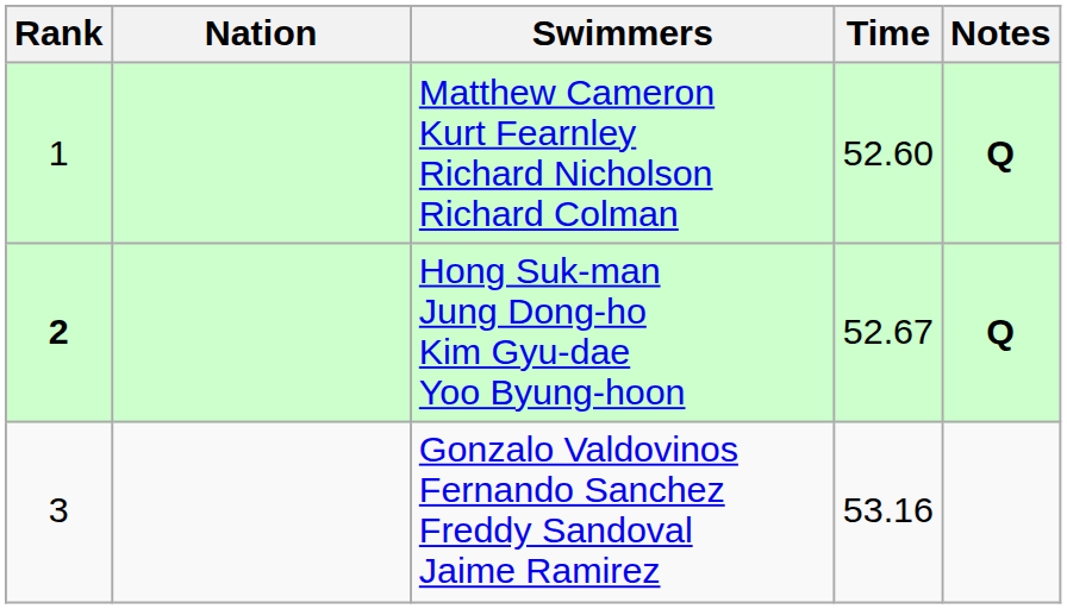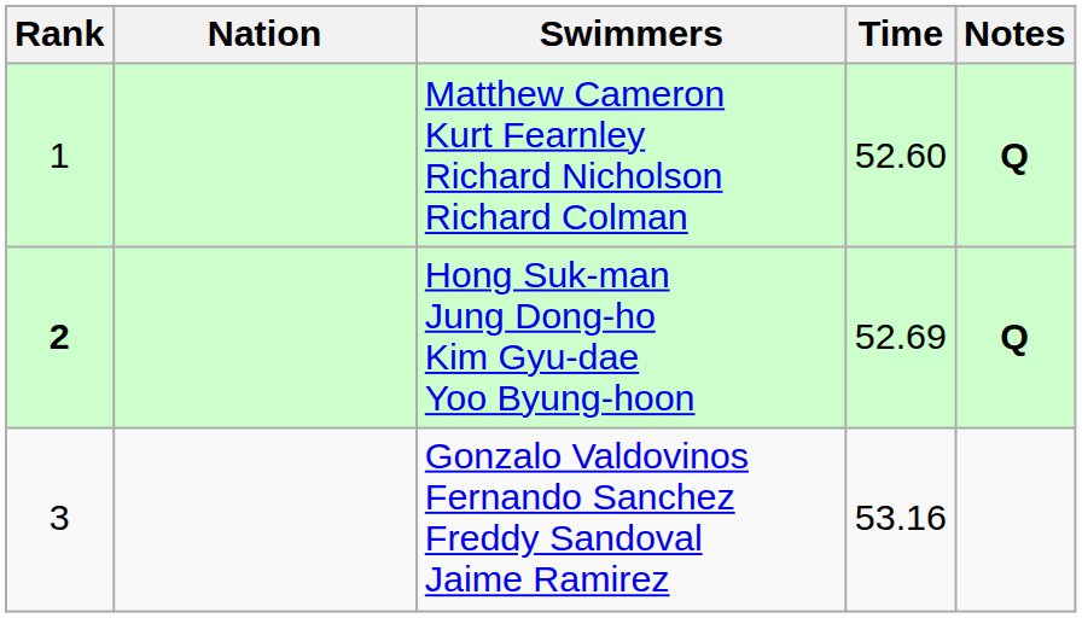 <table class="wikitable sortable" style="text-align:center">
 <tr>
 <th>Rank</th>
 <th style="width:125px">Nation</th>
 <th Class="unsortable" style="width:180px">Swimmers</th>
 <th>Time</th>
 <th>Notes</th>
 </tr>
 <tr style="background:#cfc;">
 <td>1</td>
 <td style="text-align:left"></td>
 <td style="text-align:left"><a href='#'>Matthew Cameron</a><br> <a href='#'>Kurt Fearnley</a><br> <a href='#'>Richard Nicholson</a><br> <a href='#'>Richard Colman</a></td>
 <td>52.60</td>
 <td><strong>Q</strong></td>
 </tr>
 <tr style="background:#cfc;">
 <td><strong>2</strong></td>
 <td style="text-align:left"></td>
 <td style="text-align:left"><a href='#'>Hong Suk-man</a><br> <a href='#'>Jung Dong-ho</a><br> <a href='#'>Kim Gyu-dae</a><br> <a href='#'>Yoo Byung-hoon</a></td>
-<td>52.67</td>
+<td>52.69</td>
 <td><strong>Q</strong></td>
 </tr>
 <tr>
 <td>3</td>
 <td style="text-align:left"></td>
 <td style="text-align:left"><a href='#'>Gonzalo Valdovinos</a><br> <a href='#'>Fernando Sanchez</a><br> <a href='#'>Freddy Sandoval</a><br> <a href='#'>Jaime Ramirez</a></td>
 <td>53.16</td>
 <td></td>
 </tr>
 </table>
